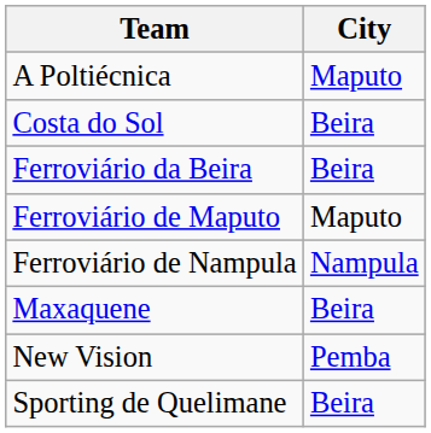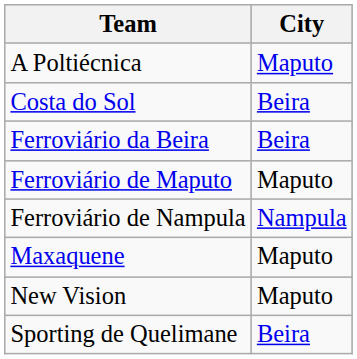 <table class="wikitable">
 <tr>
 <th>Team</th>
 <th>City</th>
 </tr>
 <tr>
 <td>A Poltiécnica</td>
 <td><a href='#'>Maputo</a></td>
 </tr>
 <tr>
 <td><a href='#'>Costa do Sol</a></td>
 <td><a href='#'>Beira</a></td>
 </tr>
 <tr>
 <td><a href='#'>Ferroviário da Beira</a></td>
 <td><a href='#'>Beira</a></td>
 </tr>
 <tr>
 <td><a href='#'>Ferroviário de Maputo</a></td>
 <td>Maputo</td>
 </tr>
 <tr>
 <td>Ferroviário de Nampula</td>
 <td><a href='#'>Nampula</a></td>
 </tr>
 <tr>
 <td><a href='#'>Maxaquene</a></td>
-<td><a href='#'>Beira</a></td>
+<td>Maputo</td>
 </tr>
 <tr>
 <td>New Vision</td>
-<td><a href='#'>Pemba</a></td>
+<td>Maputo</td>
 </tr>
 <tr>
 <td>Sporting de Quelimane</td>
 <td><a href='#'>Beira</a></td>
 </tr>
 </table>
